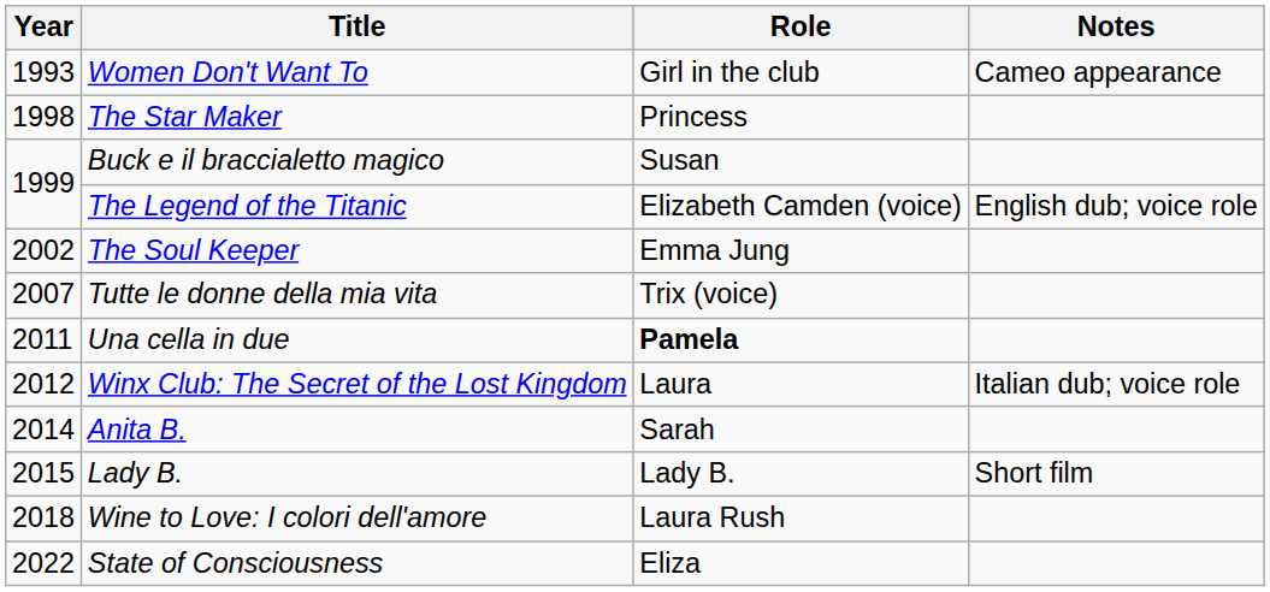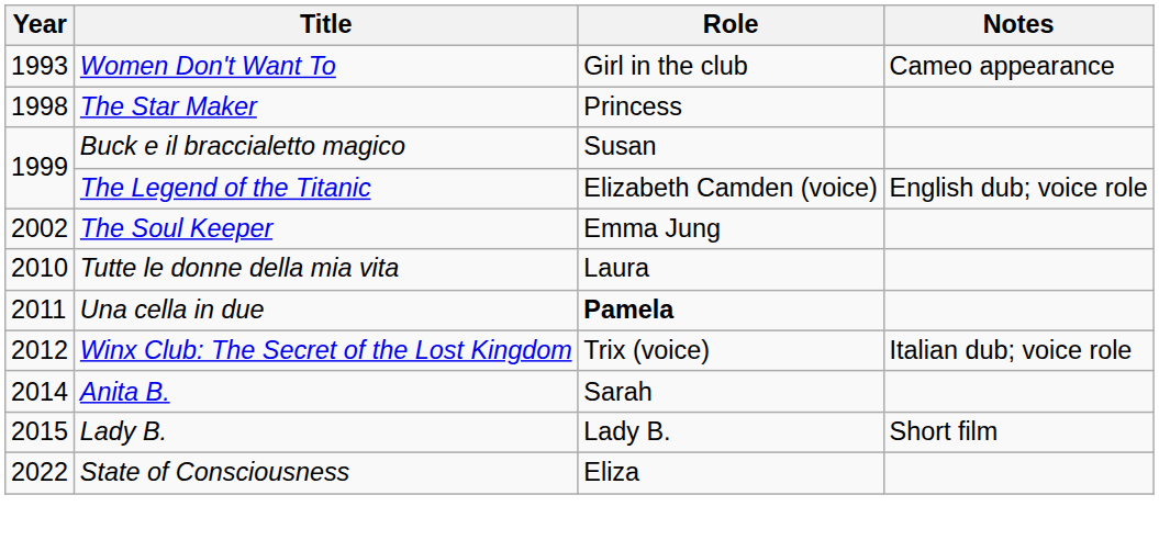 <table class="wikitable">
 <tr>
 <th>Year</th>
 <th>Title</th>
 <th>Role</th>
 <th>Notes</th>
 </tr>
 <tr>
 <td>1993</td>
 <td><em><a href='#'>Women Don't Want To</a></em></td>
 <td>Girl in the club</td>
 <td>Cameo appearance</td>
 </tr>
 <tr>
 <td>1998</td>
 <td><em><a href='#'>The Star Maker</a></em></td>
 <td>Princess</td>
 <td></td>
 </tr>
 <tr>
 <td rowspan="2">1999</td>
 <td><em>Buck e il braccialetto magico</em></td>
 <td>Susan</td>
 <td></td>
 </tr>
 <tr>
 <td><em><a href='#'>The Legend of the Titanic</a></em></td>
 <td>Elizabeth Camden (voice)</td>
 <td>English dub; voice role</td>
 </tr>
 <tr>
 <td>2002</td>
 <td><em><a href='#'>The Soul Keeper</a></em></td>
 <td>Emma Jung</td>
 <td></td>
 </tr>
 <tr>
-<td>2007</td>
+<td>2010</td>
 <td><em>Tutte le donne della mia vita</em></td>
-<td>Trix (voice)</td>
+<td>Laura</td>
 <td></td>
 </tr>
 <tr>
 <td>2011</td>
 <td><em>Una cella in due</em></td>
 <td><strong>Pamela</strong></td>
 <td></td>
 </tr>
 <tr>
 <td>2012</td>
 <td><em><a href='#'>Winx Club: The Secret of the Lost Kingdom</a></em></td>
-<td>Laura</td>
+<td>Trix (voice)</td>
 <td>Italian dub; voice role</td>
 </tr>
 <tr>
 <td>2014</td>
 <td><em><a href='#'>Anita B.</a></em></td>
 <td>Sarah</td>
 <td></td>
 </tr>
 <tr>
 <td>2015</td>
 <td><em>Lady B.</em></td>
 <td>Lady B.</td>
 <td>Short film</td>
 </tr>
 <tr>
-<td>2018</td>
-<td><em>Wine to Love: I colori dell'amore</em></td>
-<td>Laura Rush</td>
-<td></td>
-</tr>
-<tr>
 <td>2022</td>
 <td><em>State of Consciousness</em></td>
 <td>Eliza</td>
 <td></td>
 </tr>
 </table>
